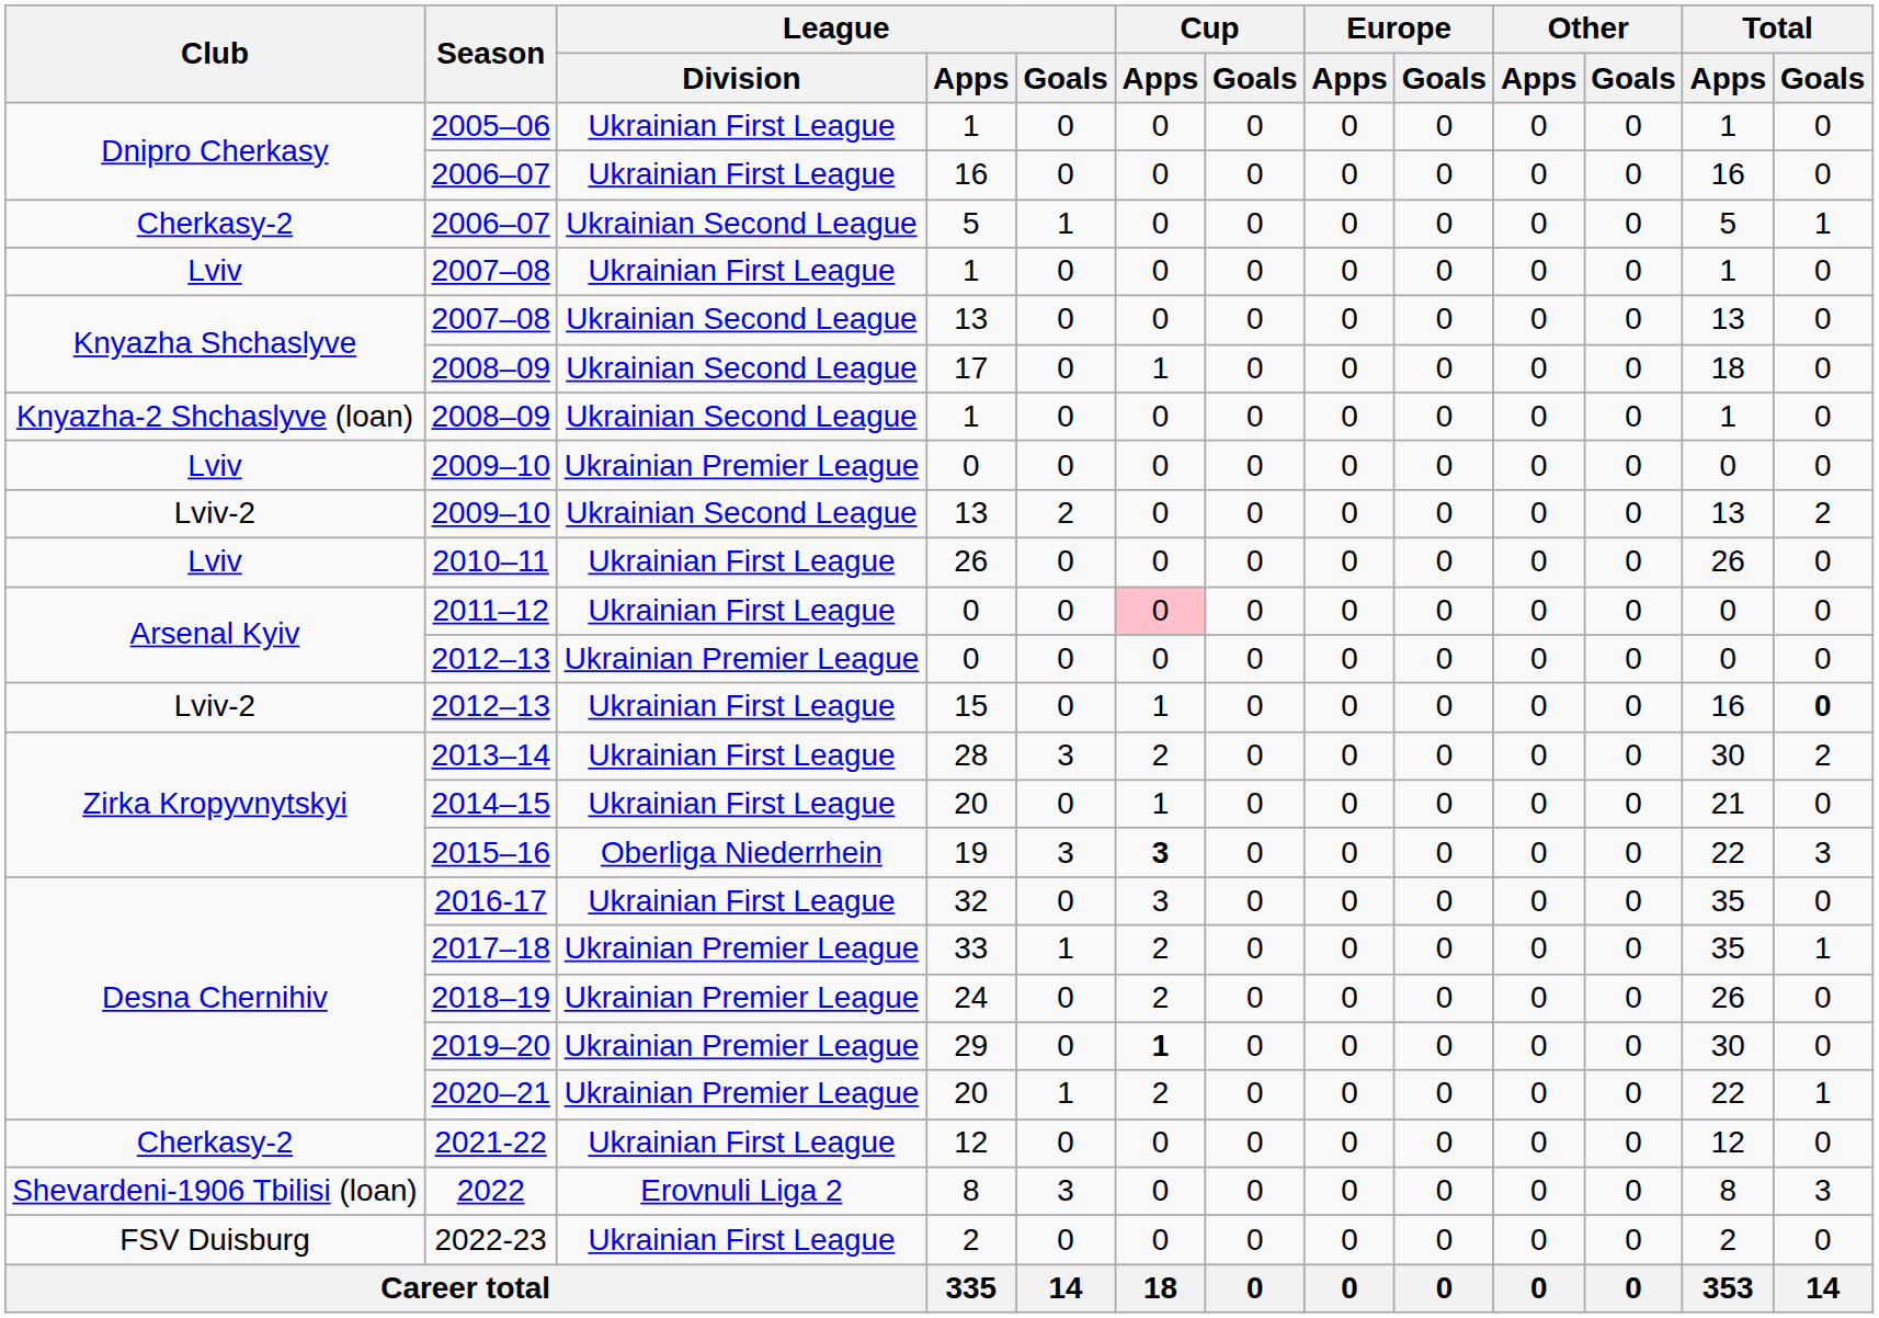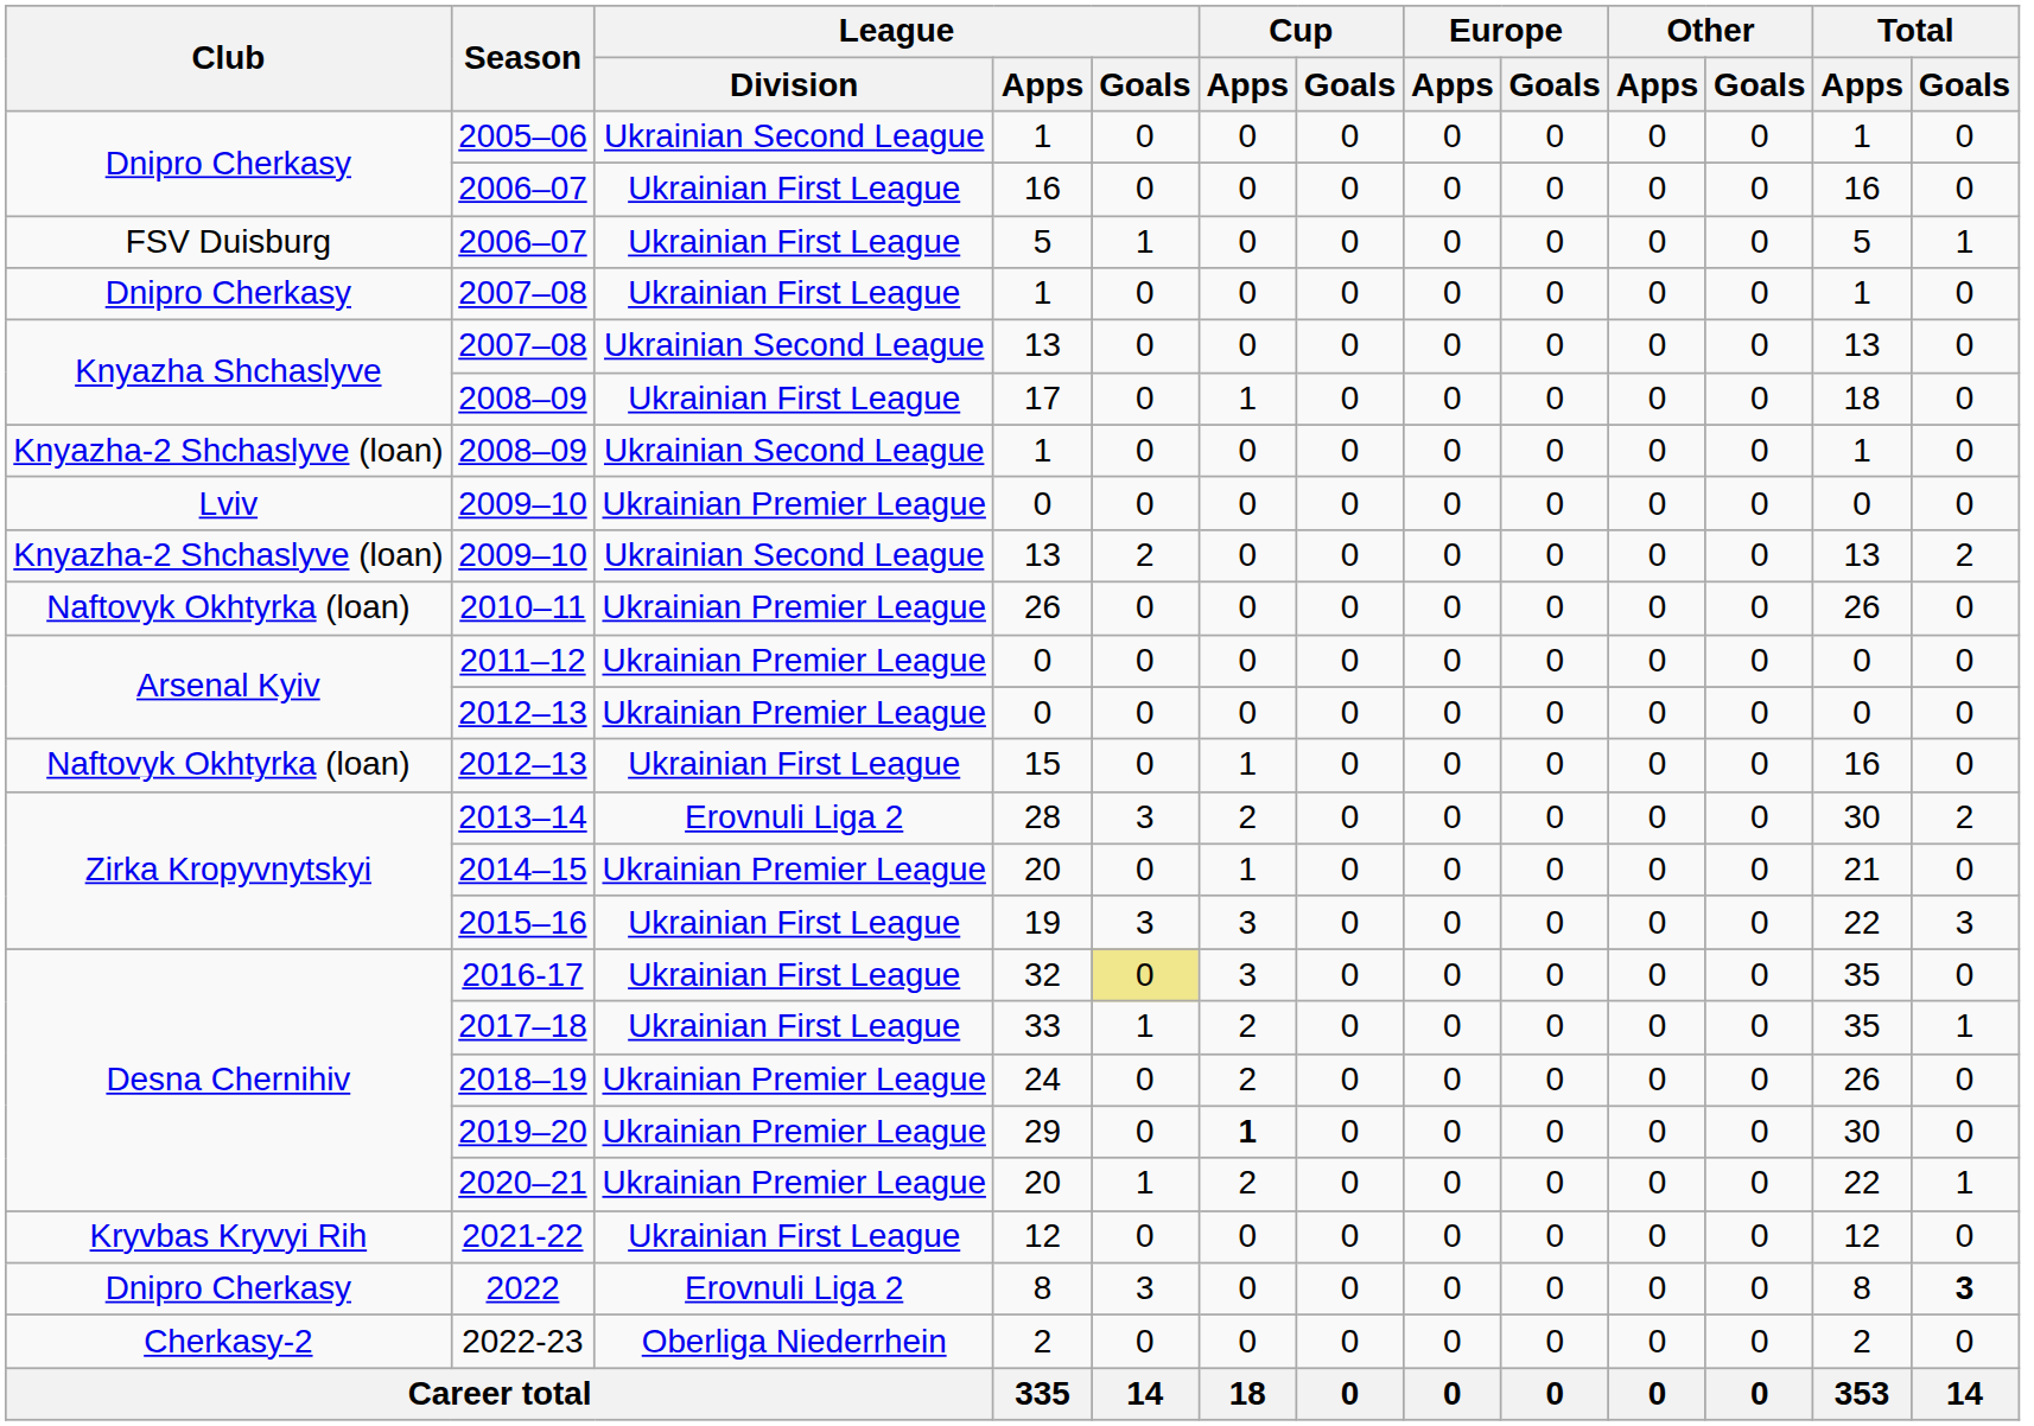 <table class="wikitable" style="text-align:center">
 <tr>
 <th rowspan="2">Club</th>
 <th rowspan="2">Season</th>
 <th colspan="3">League</th>
 <th colspan="2">Cup</th>
 <th colspan="2">Europe</th>
 <th colspan="2">Other</th>
 <th colspan="2">Total</th>
 </tr>
 <tr>
 <th>Division</th>
 <th>Apps</th>
 <th>Goals</th>
 <th>Apps</th>
 <th>Goals</th>
 <th>Apps</th>
 <th>Goals</th>
 <th>Apps</th>
 <th>Goals</th>
 <th>Apps</th>
 <th>Goals</th>
 </tr>
 <tr>
 <td rowspan="2"><a href='#'>Dnipro Cherkasy</a></td>
 <td><a href='#'>2005–06</a></td>
-<td><a href='#'>Ukrainian First League</a></td>
+<td><a href='#'>Ukrainian Second League</a></td>
 <td>1</td>
 <td>0</td>
 <td>0</td>
 <td>0</td>
 <td>0</td>
 <td>0</td>
 <td>0</td>
 <td>0</td>
 <td>1</td>
 <td>0</td>
 </tr>
 <tr>
 <td><a href='#'>2006–07</a></td>
 <td><a href='#'>Ukrainian First League</a></td>
 <td>16</td>
 <td>0</td>
 <td>0</td>
 <td>0</td>
 <td>0</td>
 <td>0</td>
 <td>0</td>
 <td>0</td>
 <td>16</td>
 <td>0</td>
 </tr>
 <tr>
-<td rowspan="1"><a href='#'>Cherkasy-2</a></td>
+<td rowspan="1">FSV Duisburg</td>
 <td><a href='#'>2006–07</a></td>
-<td><a href='#'>Ukrainian Second League</a></td>
+<td><a href='#'>Ukrainian First League</a></td>
 <td>5</td>
 <td>1</td>
 <td>0</td>
 <td>0</td>
 <td>0</td>
 <td>0</td>
 <td>0</td>
 <td>0</td>
 <td>5</td>
 <td>1</td>
 </tr>
 <tr>
-<td rowspan="1"><a href='#'>Lviv</a></td>
+<td rowspan="1"><a href='#'>Dnipro Cherkasy</a></td>
 <td><a href='#'>2007–08</a></td>
 <td><a href='#'>Ukrainian First League</a></td>
 <td>1</td>
 <td>0</td>
 <td>0</td>
 <td>0</td>
 <td>0</td>
 <td>0</td>
 <td>0</td>
 <td>0</td>
 <td>1</td>
 <td>0</td>
 </tr>
 <tr>
 <td rowspan="2"><a href='#'>Knyazha Shchaslyve</a></td>
 <td><a href='#'>2007–08</a></td>
 <td><a href='#'>Ukrainian Second League</a></td>
 <td>13</td>
 <td>0</td>
 <td>0</td>
 <td>0</td>
 <td>0</td>
 <td>0</td>
 <td>0</td>
 <td>0</td>
 <td>13</td>
 <td>0</td>
 </tr>
 <tr>
 <td><a href='#'>2008–09</a></td>
-<td><a href='#'>Ukrainian Second League</a></td>
+<td><a href='#'>Ukrainian First League</a></td>
 <td>17</td>
 <td>0</td>
 <td>1</td>
 <td>0</td>
 <td>0</td>
 <td>0</td>
 <td>0</td>
 <td>0</td>
 <td>18</td>
 <td>0</td>
 </tr>
 <tr>
 <td rowspan="1"><a href='#'>Knyazha-2 Shchaslyve</a> (loan)</td>
 <td><a href='#'>2008–09</a></td>
 <td><a href='#'>Ukrainian Second League</a></td>
 <td>1</td>
 <td>0</td>
 <td>0</td>
 <td>0</td>
 <td>0</td>
 <td>0</td>
 <td>0</td>
 <td>0</td>
 <td>1</td>
 <td>0</td>
 </tr>
 <tr>
 <td rowspan="1"><a href='#'>Lviv</a></td>
 <td><a href='#'>2009–10</a></td>
 <td><a href='#'>Ukrainian Premier League</a></td>
 <td>0</td>
 <td>0</td>
 <td>0</td>
 <td>0</td>
 <td>0</td>
 <td>0</td>
 <td>0</td>
 <td>0</td>
 <td>0</td>
 <td>0</td>
 </tr>
 <tr>
-<td rowspan="1">Lviv-2</td>
+<td rowspan="1"><a href='#'>Knyazha-2 Shchaslyve</a> (loan)</td>
 <td><a href='#'>2009–10</a></td>
 <td><a href='#'>Ukrainian Second League</a></td>
 <td>13</td>
 <td>2</td>
 <td>0</td>
 <td>0</td>
 <td>0</td>
 <td>0</td>
 <td>0</td>
 <td>0</td>
 <td>13</td>
 <td>2</td>
 </tr>
 <tr>
-<td rowspan="1"><a href='#'>Lviv</a></td>
+<td rowspan="1"><a href='#'>Naftovyk Okhtyrka</a> (loan)</td>
 <td><a href='#'>2010–11</a></td>
-<td><a href='#'>Ukrainian First League</a></td>
+<td><a href='#'>Ukrainian Premier League</a></td>
 <td>26</td>
 <td>0</td>
 <td>0</td>
 <td>0</td>
 <td>0</td>
 <td>0</td>
 <td>0</td>
 <td>0</td>
 <td>26</td>
 <td>0</td>
 </tr>
 <tr>
 <td rowspan="2"><a href='#'>Arsenal Kyiv</a></td>
 <td><a href='#'>2011–12</a></td>
-<td><a href='#'>Ukrainian First League</a></td>
+<td><a href='#'>Ukrainian Premier League</a></td>
 <td>0</td>
 <td>0</td>
-<td style="background: pink;">0</td>
+<td>0</td>
 <td>0</td>
 <td>0</td>
 <td>0</td>
 <td>0</td>
 <td>0</td>
 <td>0</td>
 <td>0</td>
 </tr>
 <tr>
 <td><a href='#'>2012–13</a></td>
 <td><a href='#'>Ukrainian Premier League</a></td>
 <td>0</td>
 <td>0</td>
 <td>0</td>
 <td>0</td>
 <td>0</td>
 <td>0</td>
 <td>0</td>
 <td>0</td>
 <td>0</td>
 <td>0</td>
 </tr>
 <tr>
-<td rowspan="1">Lviv-2</td>
+<td rowspan="1"><a href='#'>Naftovyk Okhtyrka</a> (loan)</td>
 <td><a href='#'>2012–13</a></td>
 <td><a href='#'>Ukrainian First League</a></td>
 <td>15</td>
 <td>0</td>
 <td>1</td>
 <td>0</td>
 <td>0</td>
 <td>0</td>
 <td>0</td>
 <td>0</td>
 <td>16</td>
-<td><strong>0</strong></td>
+<td>0</td>
 </tr>
 <tr>
 <td rowspan="3"><a href='#'>Zirka Kropyvnytskyi</a></td>
 <td><a href='#'>2013–14</a></td>
-<td><a href='#'>Ukrainian First League</a></td>
+<td><a href='#'>Erovnuli Liga 2</a></td>
 <td>28</td>
 <td>3</td>
 <td>2</td>
 <td>0</td>
 <td>0</td>
 <td>0</td>
 <td>0</td>
 <td>0</td>
 <td>30</td>
 <td>2</td>
 </tr>
 <tr>
 <td><a href='#'>2014–15</a></td>
-<td><a href='#'>Ukrainian First League</a></td>
+<td><a href='#'>Ukrainian Premier League</a></td>
 <td>20</td>
 <td>0</td>
 <td>1</td>
 <td>0</td>
 <td>0</td>
 <td>0</td>
 <td>0</td>
 <td>0</td>
 <td>21</td>
 <td>0</td>
 </tr>
 <tr>
 <td><a href='#'>2015–16</a></td>
-<td><a href='#'>Oberliga Niederrhein</a></td>
+<td><a href='#'>Ukrainian First League</a></td>
 <td>19</td>
 <td>3</td>
-<td><strong>3</strong></td>
+<td>3</td>
 <td>0</td>
 <td>0</td>
 <td>0</td>
 <td>0</td>
 <td>0</td>
 <td>22</td>
 <td>3</td>
 </tr>
 <tr>
 <td rowspan="5"><a href='#'>Desna Chernihiv</a></td>
 <td><a href='#'>2016-17</a></td>
 <td><a href='#'>Ukrainian First League</a></td>
 <td>32</td>
-<td>0</td>
+<td style="background: khaki;">0</td>
 <td>3</td>
 <td>0</td>
 <td>0</td>
 <td>0</td>
 <td>0</td>
 <td>0</td>
 <td>35</td>
 <td>0</td>
 </tr>
 <tr>
 <td><a href='#'>2017–18</a></td>
-<td><a href='#'>Ukrainian Premier League</a></td>
+<td><a href='#'>Ukrainian First League</a></td>
 <td>33</td>
 <td>1</td>
 <td>2</td>
 <td>0</td>
 <td>0</td>
 <td>0</td>
 <td>0</td>
 <td>0</td>
 <td>35</td>
 <td>1</td>
 </tr>
 <tr>
 <td><a href='#'>2018–19</a></td>
 <td><a href='#'>Ukrainian Premier League</a></td>
 <td>24</td>
 <td>0</td>
 <td>2</td>
 <td>0</td>
 <td>0</td>
 <td>0</td>
 <td>0</td>
 <td>0</td>
 <td>26</td>
 <td>0</td>
 </tr>
 <tr>
 <td><a href='#'>2019–20</a></td>
 <td><a href='#'>Ukrainian Premier League</a></td>
 <td>29</td>
 <td>0</td>
 <td><strong>1</strong></td>
 <td>0</td>
 <td>0</td>
 <td>0</td>
 <td>0</td>
 <td>0</td>
 <td>30</td>
 <td>0</td>
 </tr>
 <tr>
 <td><a href='#'>2020–21</a></td>
 <td><a href='#'>Ukrainian Premier League</a></td>
 <td>20</td>
 <td>1</td>
 <td>2</td>
 <td>0</td>
 <td>0</td>
 <td>0</td>
 <td>0</td>
 <td>0</td>
 <td>22</td>
 <td>1</td>
 </tr>
 <tr>
-<td rowspan="1"><a href='#'>Cherkasy-2</a></td>
+<td rowspan="1"><a href='#'>Kryvbas Kryvyi Rih</a></td>
 <td><a href='#'>2021-22</a></td>
 <td><a href='#'>Ukrainian First League</a></td>
 <td>12</td>
 <td>0</td>
 <td>0</td>
 <td>0</td>
 <td>0</td>
 <td>0</td>
 <td>0</td>
 <td>0</td>
 <td>12</td>
 <td>0</td>
 </tr>
 <tr>
-<td rowspan="1"><a href='#'>Shevardeni-1906 Tbilisi</a> (loan)</td>
+<td rowspan="1"><a href='#'>Dnipro Cherkasy</a></td>
 <td><a href='#'>2022</a></td>
 <td><a href='#'>Erovnuli Liga 2</a></td>
 <td>8</td>
 <td>3</td>
 <td>0</td>
 <td>0</td>
 <td>0</td>
 <td>0</td>
 <td>0</td>
 <td>0</td>
 <td>8</td>
-<td>3</td>
+<td><strong>3</strong></td>
 </tr>
 <tr>
-<td rowspan="1">FSV Duisburg</td>
+<td rowspan="1"><a href='#'>Cherkasy-2</a></td>
 <td>2022-23</td>
-<td><a href='#'>Ukrainian First League</a></td>
+<td><a href='#'>Oberliga Niederrhein</a></td>
 <td>2</td>
 <td>0</td>
 <td>0</td>
 <td>0</td>
 <td>0</td>
 <td>0</td>
 <td>0</td>
 <td>0</td>
 <td>2</td>
 <td>0</td>
 </tr>
 <tr>
 <th colspan="3">Career total</th>
 <th>335</th>
 <th>14</th>
 <th>18</th>
 <th>0</th>
 <th>0</th>
 <th>0</th>
 <th>0</th>
 <th>0</th>
 <th>353</th>
 <th>14</th>
 </tr>
 </table>
